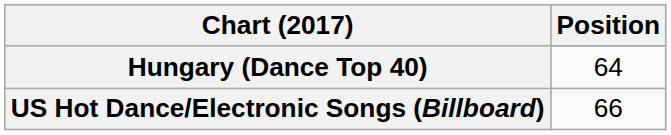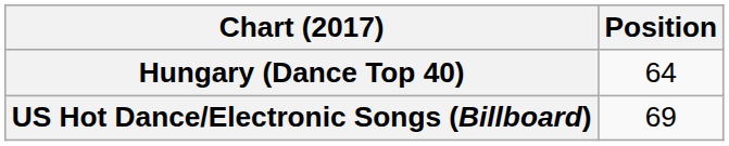 <table class="wikitable sortable plainrowheaders" style="text-align:center">
 <tr>
 <th scope="col">Chart (2017)</th>
 <th scope="col">Position</th>
 </tr>
 <tr>
 <th scope="row">Hungary (Dance Top 40)</th>
 <td>64</td>
 </tr>
 <tr>
 <th scope="row">US Hot Dance/Electronic Songs (<em>Billboard</em>)</th>
-<td>66</td>
+<td>69</td>
 </tr>
 </table>
